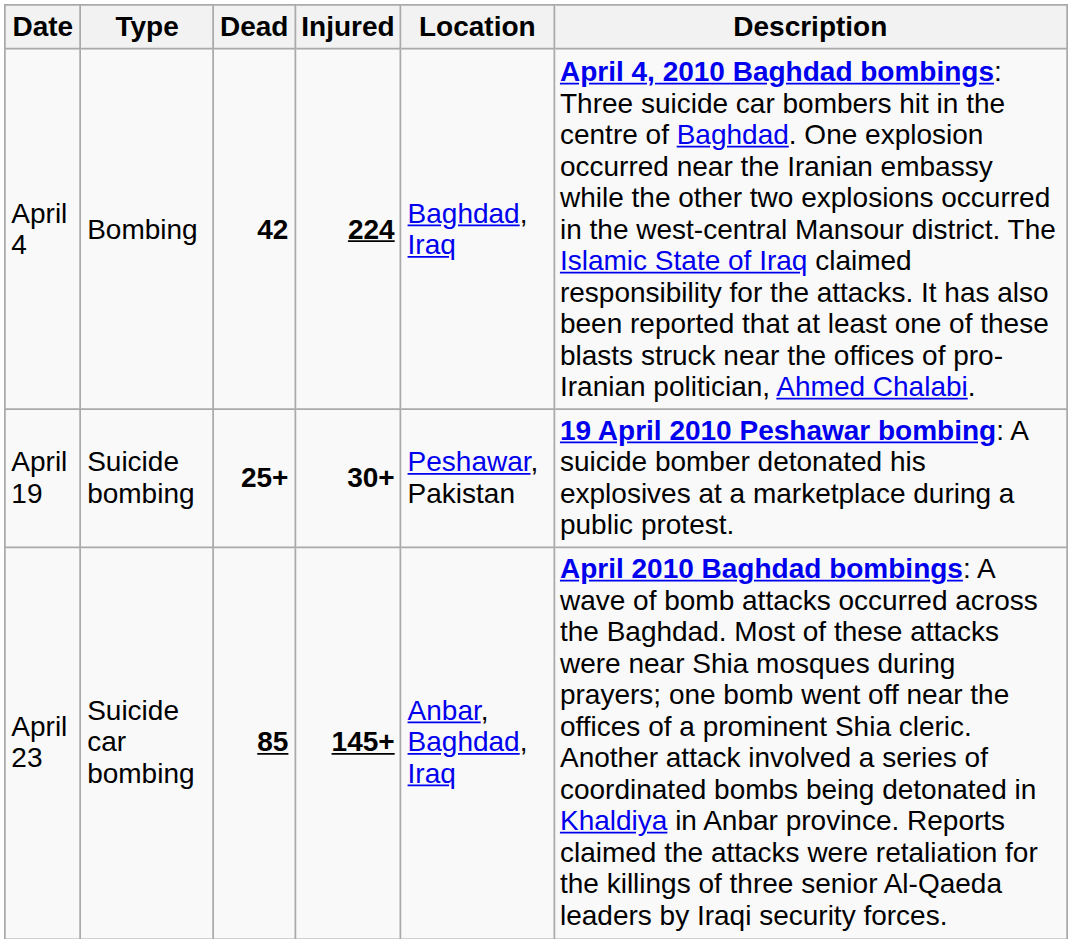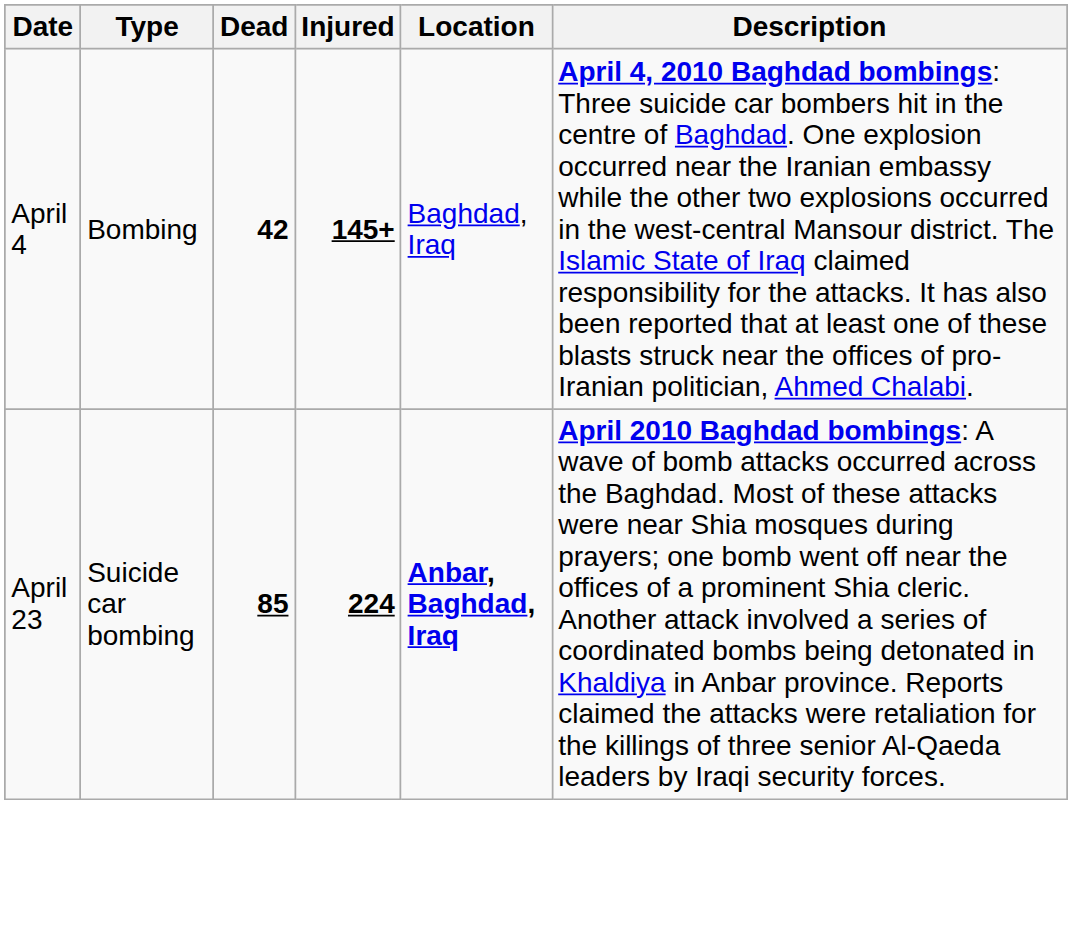 <table class="wikitable sortable" id="terrorIncidents2010Apr">
 <tr>
 <th>Date</th>
 <th>Type</th>
 <th>Dead</th>
 <th>Injured</th>
 <th>Location</th>
 <th>Description</th>
 </tr>
 <tr>
 <td>April 4</td>
 <td>Bombing</td>
 <td align="right"><strong>42</strong></td>
-<td align="right"><strong><u>224</u></strong></td>
+<td align="right"><strong><u>145+</u></strong></td>
 <td><a href='#'>Baghdad</a>, <a href='#'>Iraq</a></td>
 <td><strong><a href='#'>April 4, 2010 Baghdad bombings</a></strong>: Three suicide car bombers hit in the centre of <a href='#'>Baghdad</a>. One explosion occurred near the Iranian embassy while the other two explosions occurred in the west-central Mansour district. The <a href='#'>Islamic State of Iraq</a> claimed responsibility for the attacks. It has also been reported that at least one of these blasts struck near the offices of pro-Iranian politician, <a href='#'>Ahmed Chalabi</a>.</td>
-</tr>
-<tr>
-<td>April 19</td>
-<td>Suicide bombing</td>
-<td align="right"><strong>25+</strong></td>
-<td align="right"><strong>30+</strong></td>
-<td><a href='#'>Peshawar</a>, Pakistan</td>
-<td><strong><a href='#'>19 April 2010 Peshawar bombing</a></strong>: A suicide bomber detonated his explosives at a marketplace during a public protest.</td>
 </tr>
 <tr>
 <td>April 23</td>
 <td>Suicide car bombing</td>
 <td align="right"><strong><u>85</u></strong></td>
-<td align="right"><strong><u>145+</u></strong></td>
-<td><a href='#'>Anbar</a>, <a href='#'>Baghdad</a>, <a href='#'>Iraq</a></td>
+<td align="right"><strong><u>224</u></strong></td>
+<td><strong><a href='#'>Anbar</a>, <a href='#'>Baghdad</a>, <a href='#'>Iraq</a></strong></td>
 <td><strong><a href='#'>April 2010 Baghdad bombings</a></strong>: A wave of bomb attacks occurred across the Baghdad. Most of these attacks were near Shia mosques during prayers; one bomb went off near the offices of a prominent Shia cleric. Another attack involved a series of coordinated bombs being detonated in <a href='#'>Khaldiya</a> in Anbar province. Reports claimed the attacks were retaliation for the killings of three senior Al-Qaeda leaders by Iraqi security forces.</td>
 </tr>
 </table>
